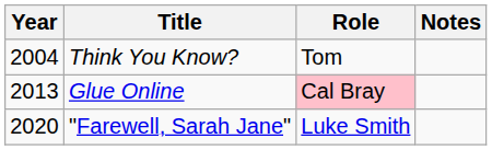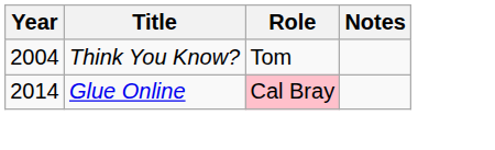 <table class="wikitable">
 <tr>
 <th>Year</th>
 <th>Title</th>
 <th>Role</th>
 <th>Notes</th>
 </tr>
 <tr>
 <td>2004</td>
 <td><em>Think You Know?</em></td>
 <td>Tom</td>
 <td></td>
 </tr>
 <tr>
-<td>2013</td>
+<td>2014</td>
 <td><em><a href='#'>Glue Online</a></em></td>
 <td style="background: pink;">Cal Bray</td>
 <td></td>
 </tr>
-<tr>
-<td>2020</td>
-<td>"<a href='#'>Farewell, Sarah Jane</a>"</td>
-<td><a href='#'>Luke Smith</a></td>
-<td></td>
-</tr>
 </table>
